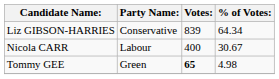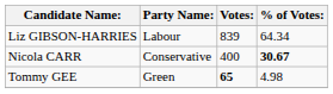 <table class="wikitable">
 <tr>
 <th>Candidate Name:</th>
 <th>Party Name:</th>
 <th>Votes:</th>
 <th>% of Votes:</th>
 </tr>
 <tr>
 <td>Liz GIBSON-HARRIES</td>
-<td>Conservative</td>
+<td>Labour</td>
 <td>839</td>
 <td>64.34</td>
 </tr>
 <tr>
 <td>Nicola CARR</td>
-<td>Labour</td>
+<td>Conservative</td>
 <td>400</td>
-<td>30.67</td>
+<td><strong>30.67</strong></td>
 </tr>
 <tr>
 <td>Tommy GEE</td>
 <td>Green</td>
 <td><strong>65</strong></td>
 <td>4.98</td>
 </tr>
 <tr>
 </tr>
 </table>
